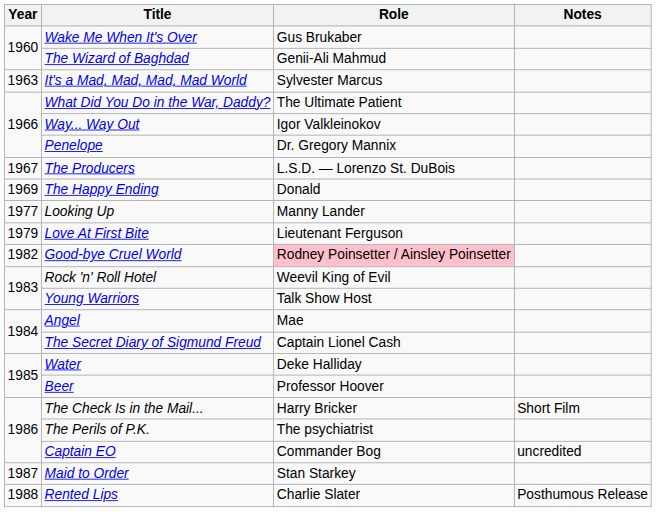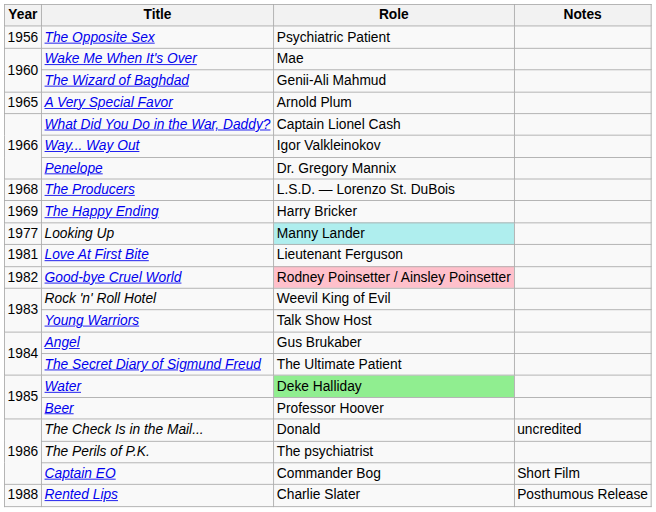 <table class="wikitable">
 <tr>
 <th>Year</th>
 <th>Title</th>
 <th>Role</th>
 <th>Notes</th>
 </tr>
 <tr>
+<td>1956</td>
+<td><em><a href='#'>The Opposite Sex</a></em></td>
+<td>Psychiatric Patient</td>
+<td></td>
+</tr>
+<tr>
 <td rowspan="2">1960</td>
 <td><em><a href='#'>Wake Me When It's Over</a></em></td>
-<td>Gus Brukaber</td>
+<td>Mae</td>
 <td></td>
 </tr>
 <tr>
 <td><em><a href='#'>The Wizard of Baghdad</a></em></td>
 <td>Genii-Ali Mahmud</td>
 <td></td>
 </tr>
 <tr>
-<td>1963</td>
-<td><em><a href='#'>It's a Mad, Mad, Mad, Mad World</a></em></td>
-<td>Sylvester Marcus</td>
+<td>1965</td>
+<td><em><a href='#'>A Very Special Favor</a></em></td>
+<td>Arnold Plum</td>
 <td></td>
 </tr>
 <tr>
 <td rowspan="3">1966</td>
 <td><em><a href='#'>What Did You Do in the War, Daddy?</a></em></td>
-<td>The Ultimate Patient</td>
+<td>Captain Lionel Cash</td>
 <td></td>
 </tr>
 <tr>
 <td><em><a href='#'>Way... Way Out</a></em></td>
 <td>Igor Valkleinokov</td>
 <td></td>
 </tr>
 <tr>
 <td><em><a href='#'>Penelope</a></em></td>
 <td>Dr. Gregory Mannix</td>
 <td></td>
 </tr>
 <tr>
-<td>1967</td>
+<td>1968</td>
 <td><em><a href='#'>The Producers</a></em></td>
 <td>L.S.D. — Lorenzo St. DuBois</td>
 <td></td>
 </tr>
 <tr>
 <td>1969</td>
 <td><em><a href='#'>The Happy Ending</a></em></td>
-<td>Donald</td>
+<td>Harry Bricker</td>
 <td></td>
 </tr>
 <tr>
 <td>1977</td>
 <td><em>Looking Up</em></td>
-<td>Manny Lander</td>
+<td style="background: paleturquoise;">Manny Lander</td>
 <td></td>
 </tr>
 <tr>
-<td>1979</td>
+<td>1981</td>
 <td><em><a href='#'>Love At First Bite</a></em></td>
 <td>Lieutenant Ferguson</td>
 <td></td>
 </tr>
 <tr>
 <td>1982</td>
 <td><em><a href='#'>Good-bye Cruel World</a></em></td>
 <td style="background: pink;">Rodney Poinsetter / Ainsley Poinsetter</td>
 <td></td>
 </tr>
 <tr>
 <td rowspan="2">1983</td>
 <td><em>Rock 'n' Roll Hotel</em></td>
 <td>Weevil King of Evil</td>
 <td></td>
 </tr>
 <tr>
 <td><em><a href='#'>Young Warriors</a></em></td>
 <td>Talk Show Host</td>
 <td></td>
 </tr>
 <tr>
 <td rowspan="2">1984</td>
 <td><em><a href='#'>Angel</a></em></td>
-<td>Mae</td>
+<td>Gus Brukaber</td>
 <td></td>
 </tr>
 <tr>
 <td><em><a href='#'>The Secret Diary of Sigmund Freud</a></em></td>
-<td>Captain Lionel Cash</td>
+<td>The Ultimate Patient</td>
 <td></td>
 </tr>
 <tr>
 <td rowspan="2">1985</td>
 <td><em><a href='#'>Water</a></em></td>
-<td>Deke Halliday</td>
+<td style="background: lightgreen;">Deke Halliday</td>
 <td></td>
 </tr>
 <tr>
 <td><em><a href='#'>Beer</a></em></td>
 <td>Professor Hoover</td>
 <td></td>
 </tr>
 <tr>
 <td rowspan="3">1986</td>
 <td><em>The Check Is in the Mail...</em></td>
-<td>Harry Bricker</td>
-<td>Short Film</td>
+<td>Donald</td>
+<td>uncredited</td>
 </tr>
 <tr>
 <td><em>The Perils of P.K.</em></td>
 <td>The psychiatrist</td>
 <td></td>
 </tr>
 <tr>
 <td><em><a href='#'>Captain EO</a></em></td>
 <td>Commander Bog</td>
-<td>uncredited</td>
-</tr>
-<tr>
-<td>1987</td>
-<td><em><a href='#'>Maid to Order</a></em></td>
-<td>Stan Starkey</td>
-<td></td>
+<td>Short Film</td>
 </tr>
 <tr>
 <td>1988</td>
 <td><em><a href='#'>Rented Lips</a></em></td>
 <td>Charlie Slater</td>
 <td>Posthumous Release</td>
 </tr>
 </table>
